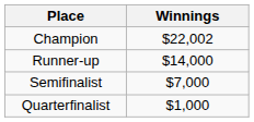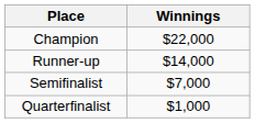 <table class="wikitable">
 <tr>
 <th bgcolor="#efefef" width="130">Place</th>
 <th bgcolor="#efefef" width="130">Winnings</th>
 </tr>
 <tr align=center>
 <td>Champion</td>
-<td>$22,002</td>
+<td>$22,000</td>
 </tr>
 <tr align=center>
 <td>Runner-up</td>
 <td>$14,000</td>
 </tr>
 <tr align=center>
 <td>Semifinalist</td>
 <td>$7,000</td>
 </tr>
 <tr align=center>
 <td>Quarterfinalist</td>
 <td>$1,000</td>
 </tr>
 </table>
